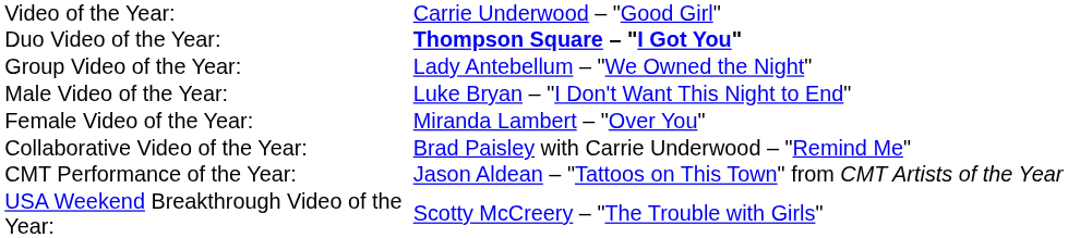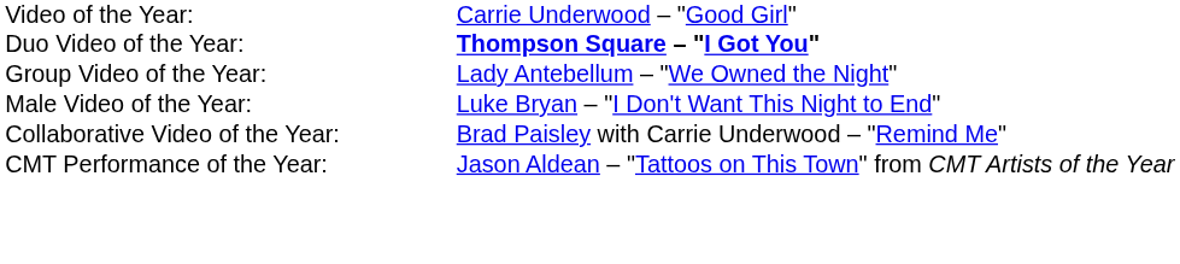 <table cellspacing="0" border="0" cellpadding="1">
 <tr>
 <td width="300">Video of the Year:</td>
 <td><a href='#'>Carrie Underwood</a> – "<a href='#'>Good Girl</a>"</td>
 </tr>
 <tr>
 <td>Duo Video of the Year:</td>
 <td><strong><a href='#'>Thompson Square</a> – "<a href='#'>I Got You</a>"</strong></td>
 </tr>
 <tr>
 <td>Group Video of the Year:</td>
 <td><a href='#'>Lady Antebellum</a> – "<a href='#'>We Owned the Night</a>"</td>
 </tr>
 <tr>
 <td>Male Video of the Year:</td>
 <td><a href='#'>Luke Bryan</a> – "<a href='#'>I Don't Want This Night to End</a>"</td>
 </tr>
 <tr>
-<td>Female Video of the Year:</td>
-<td><a href='#'>Miranda Lambert</a> – "<a href='#'>Over You</a>"</td>
-</tr>
-<tr>
 <td>Collaborative Video of the Year:</td>
 <td><a href='#'>Brad Paisley</a> with Carrie Underwood – "<a href='#'>Remind Me</a>"</td>
 </tr>
 <tr>
 <td>CMT Performance of the Year:</td>
 <td><a href='#'>Jason Aldean</a> – "<a href='#'>Tattoos on This Town</a>" from <em>CMT Artists of the Year</em></td>
 </tr>
-<tr>
-<td><a href='#'>USA Weekend</a> Breakthrough Video of the Year:</td>
-<td><a href='#'>Scotty McCreery</a> – "<a href='#'>The Trouble with Girls</a>"</td>
-</tr>
 </table>
